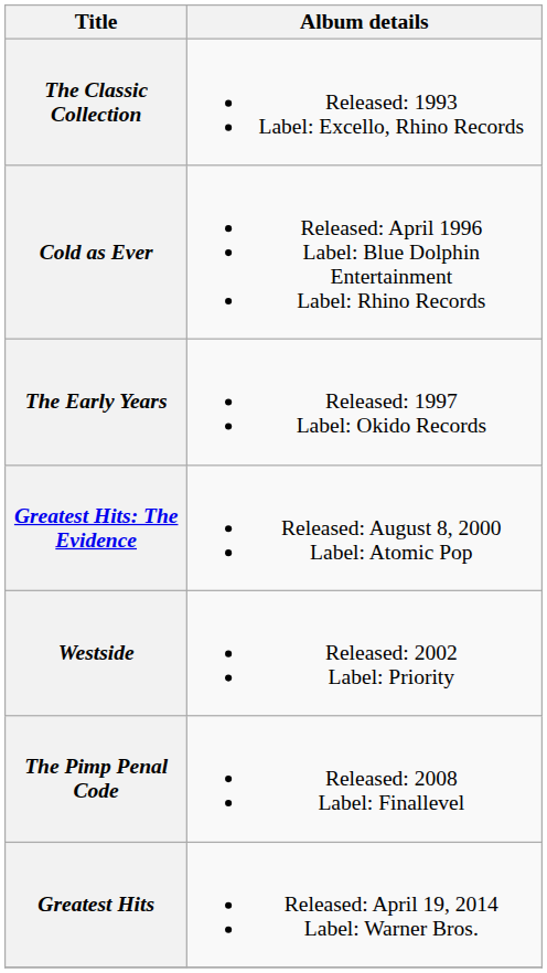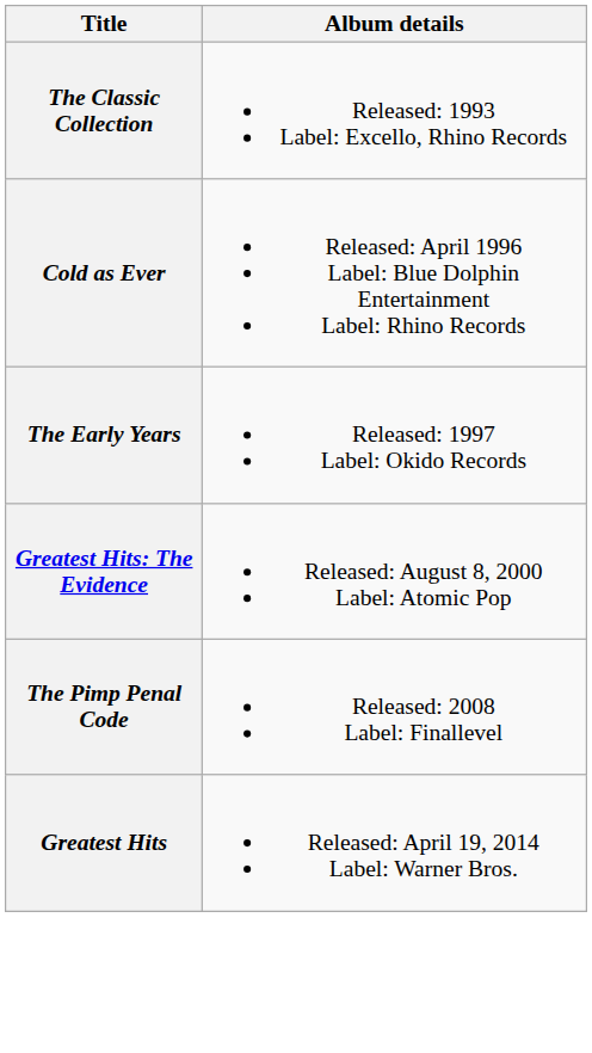 <table class="wikitable plainrowheaders" style="text-align:center;" border="1">
 <tr>
 <th scope="col" style="width:8em;">Title</th>
 <th scope="col" style="width:16em;">Album details</th>
 </tr>
 <tr>
 <th scope="row"><em>The Classic Collection</em></th>
 <td><br><ul><li>Released: 1993</li><li>Label: Excello, Rhino Records</li></ul></td>
 </tr>
 <tr>
 <th scope="row"><em>Cold as Ever</em></th>
 <td><br><ul><li>Released: April 1996</li><li>Label: Blue Dolphin Entertainment</li><li>Label: Rhino Records</li></ul></td>
 </tr>
 <tr>
 <th scope="row"><em>The Early Years</em></th>
 <td><br><ul><li>Released: 1997</li><li>Label: Okido Records</li></ul></td>
 </tr>
 <tr>
 <th scope="row"><em><a href='#'>Greatest Hits: The Evidence</a></em></th>
 <td><br><ul><li>Released: August 8, 2000</li><li>Label: Atomic Pop</li></ul></td>
 </tr>
 <tr>
-<th scope="row"><em>Westside</em></th>
-<td><br><ul><li>Released: 2002</li><li>Label: Priority</li></ul></td>
-</tr>
-<tr>
 <th scope="row"><em>The Pimp Penal Code</em></th>
 <td><br><ul><li>Released: 2008</li><li>Label: Finallevel</li></ul></td>
 </tr>
 <tr>
 <th scope="row"><em>Greatest Hits</em></th>
 <td><br><ul><li>Released: April 19, 2014</li><li>Label: Warner Bros.</li></ul></td>
 </tr>
 <tr>
 </tr>
 </table>
